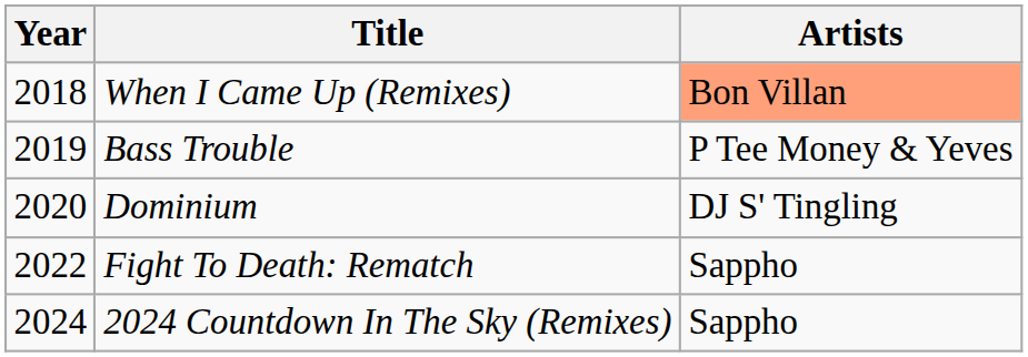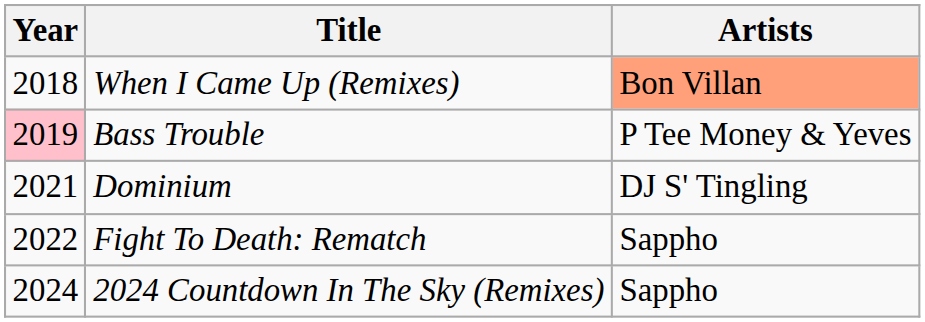 <table class="wikitable">
 <tr>
 <th>Year</th>
 <th>Title</th>
 <th>Artists</th>
 </tr>
 <tr>
 <td>2018</td>
 <td><em>When I Came Up (Remixes)</em></td>
 <td style="background: lightsalmon;">Bon Villan</td>
 </tr>
 <tr>
-<td>2019</td>
+<td style="background: pink;">2019</td>
 <td><em>Bass Trouble</em></td>
 <td>P Tee Money & Yeves</td>
 </tr>
 <tr>
-<td>2020</td>
+<td>2021</td>
 <td><em>Dominium</em></td>
 <td>DJ S' Tingling</td>
 </tr>
 <tr>
 <td>2022</td>
 <td><em>Fight To Death: Rematch</em></td>
 <td>Sappho</td>
 </tr>
 <tr>
 <td>2024</td>
 <td><em>2024  Countdown In The Sky (Remixes)</em></td>
 <td>Sappho</td>
 </tr>
 </table>
